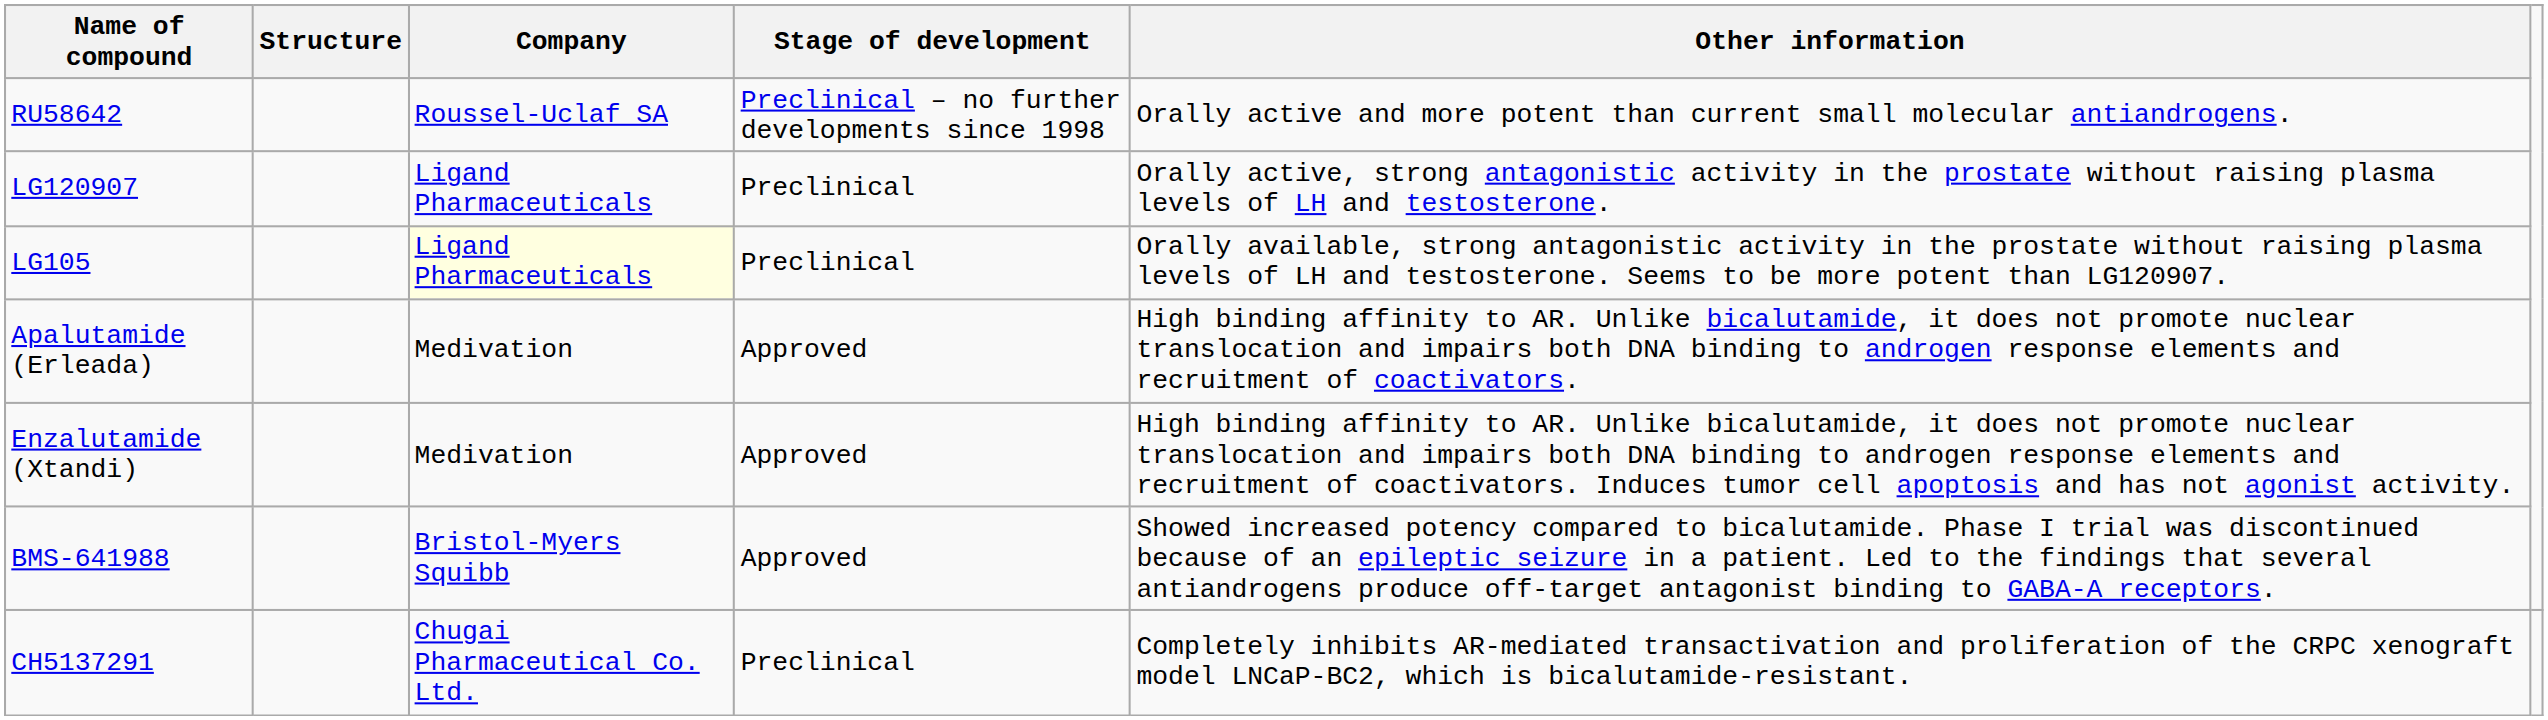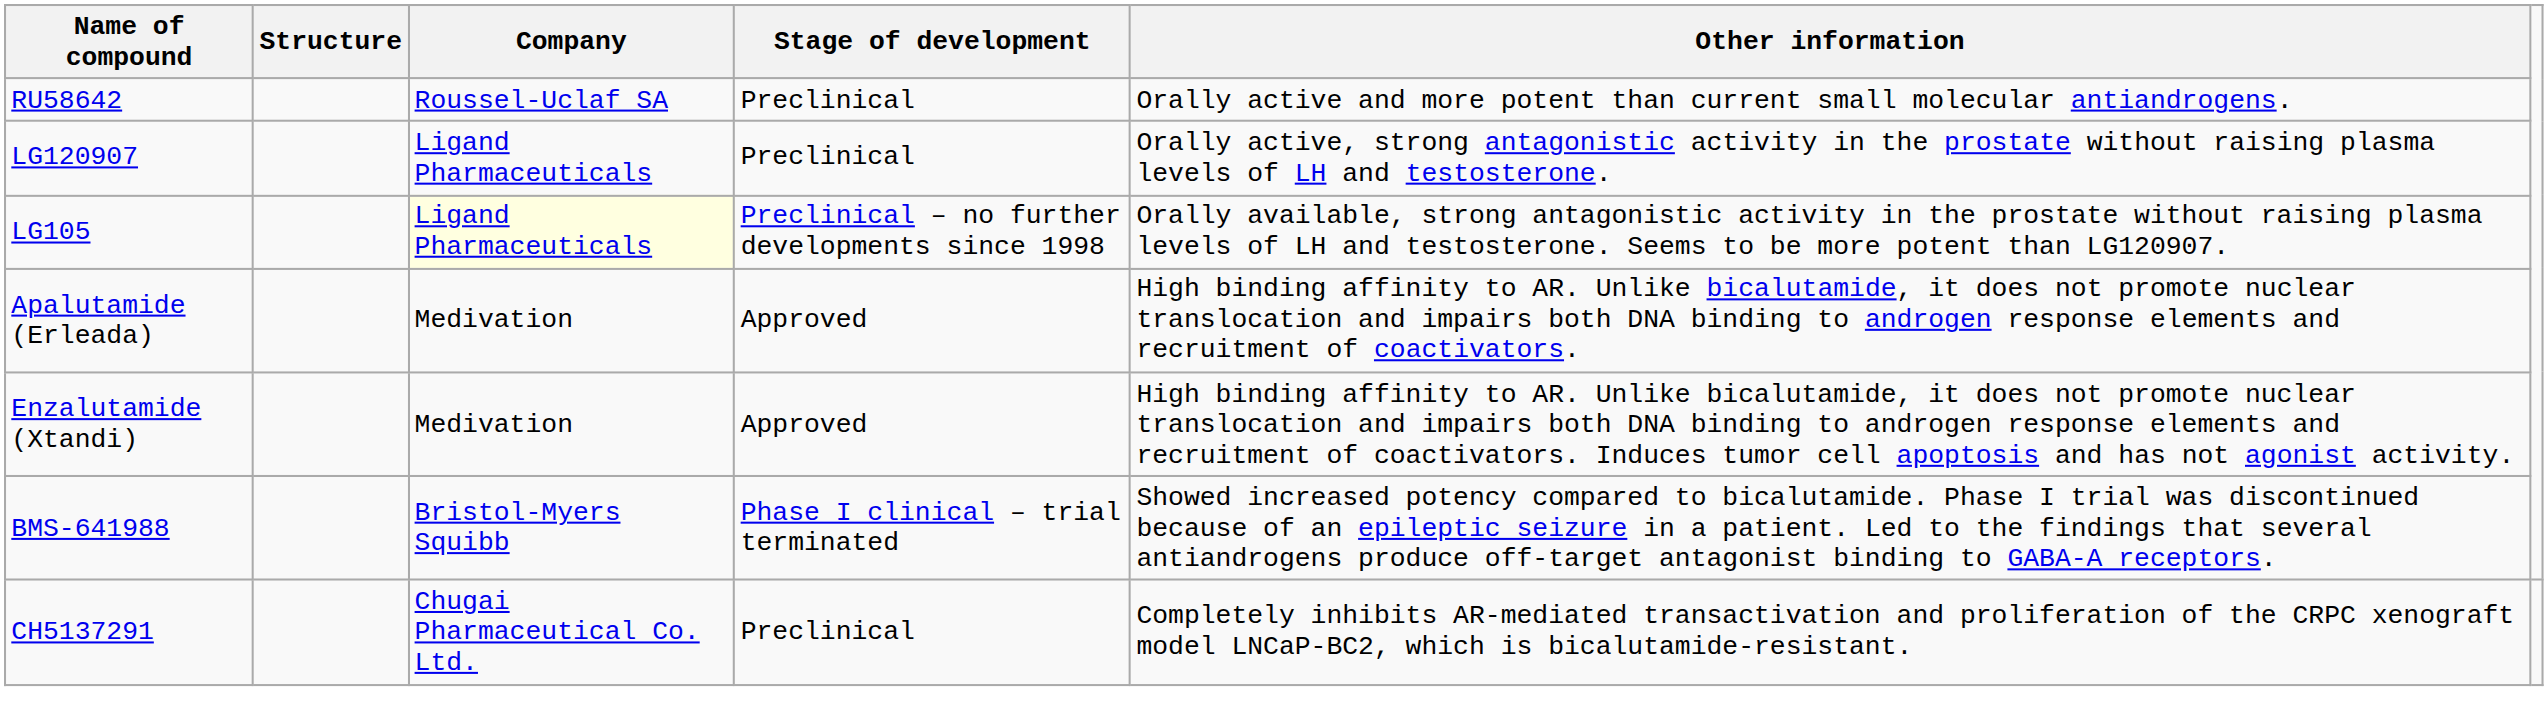 <table class="wikitable">
 <tr>
 <th>Name of compound</th>
 <th>Structure</th>
 <th>Company</th>
 <th>Stage of development</th>
 <th>Other information</th>
 </tr>
 <tr>
 <td><a href='#'>RU58642</a></td>
 <td></td>
 <td><a href='#'>Roussel-Uclaf SA</a></td>
-<td><a href='#'>Preclinical</a> – no further developments since 1998</td>
+<td>Preclinical</td>
 <td>Orally active and more potent than current small molecular <a href='#'>antiandrogens</a>.</td>
 </tr>
 <tr>
 <td><a href='#'>LG120907</a></td>
 <td></td>
 <td><a href='#'>Ligand Pharmaceuticals</a></td>
 <td>Preclinical</td>
 <td>Orally active, strong <a href='#'>antagonistic</a> activity in the <a href='#'>prostate</a> without raising plasma levels of <a href='#'>LH</a> and <a href='#'>testosterone</a>.</td>
 </tr>
 <tr>
 <td><a href='#'>LG105</a></td>
 <td></td>
 <td style="background: lightyellow;"><a href='#'>Ligand Pharmaceuticals</a></td>
-<td>Preclinical</td>
+<td><a href='#'>Preclinical</a> – no further developments since 1998</td>
 <td>Orally available, strong antagonistic activity in the prostate without raising plasma levels of LH and testosterone. Seems to be more potent than LG120907.</td>
 </tr>
 <tr>
 <td><a href='#'>Apalutamide</a> (Erleada)</td>
 <td></td>
 <td>Medivation</td>
 <td>Approved</td>
 <td>High binding affinity to AR. Unlike <a href='#'>bicalutamide</a>, it does not promote nuclear translocation and impairs both DNA binding to <a href='#'>androgen</a> response elements and recruitment of <a href='#'>coactivators</a>.</td>
 </tr>
 <tr>
 <td><a href='#'>Enzalutamide</a> (Xtandi)</td>
 <td></td>
 <td>Medivation</td>
 <td>Approved</td>
 <td>High binding affinity to AR. Unlike bicalutamide, it does not promote nuclear translocation and impairs both DNA binding to androgen response elements and recruitment of coactivators. Induces tumor cell <a href='#'>apoptosis</a> and has not <a href='#'>agonist</a> activity.</td>
 </tr>
 <tr>
 <td><a href='#'>BMS-641988</a></td>
 <td></td>
 <td><a href='#'>Bristol-Myers Squibb</a></td>
-<td>Approved</td>
+<td><a href='#'>Phase I clinical</a> – trial terminated</td>
 <td>Showed increased potency compared to bicalutamide. Phase I trial was discontinued because of an <a href='#'>epileptic seizure</a> in a patient. Led to the findings that several antiandrogens produce off-target antagonist binding to <a href='#'>GABA-A receptors</a>.</td>
 </tr>
 <tr>
 <td><a href='#'>CH5137291</a></td>
 <td></td>
 <td><a href='#'>Chugai Pharmaceutical Co. Ltd.</a></td>
 <td>Preclinical</td>
 <td>Completely inhibits AR-mediated transactivation and proliferation of the CRPC xenograft model LNCaP-BC2, which is bicalutamide-resistant.</td>
 <td></td>
 </tr>
 </table>
